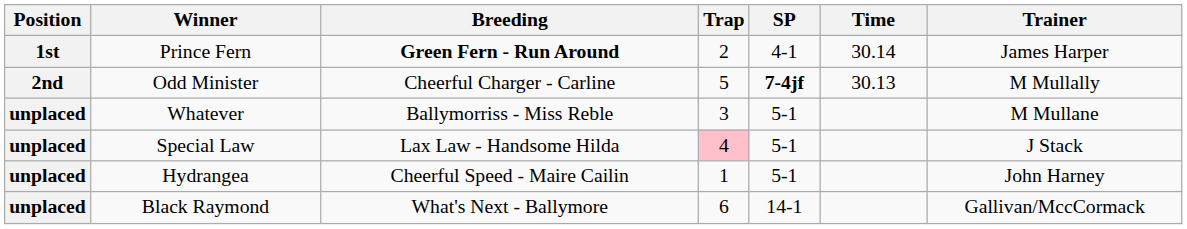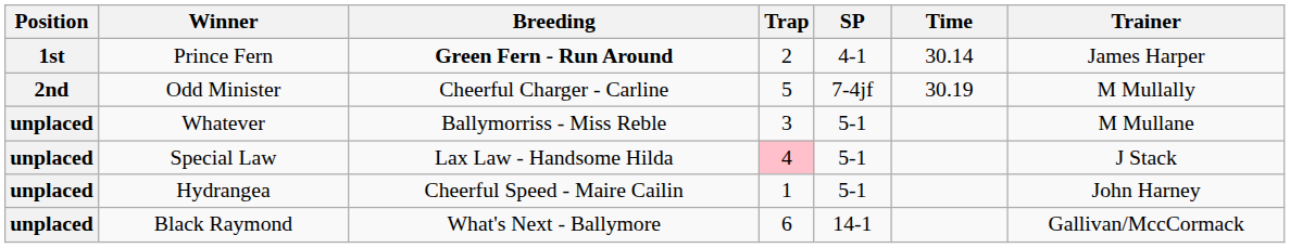 <table class="wikitable" style="text-align: center">
 <tr>
 <th width=30>Position</th>
 <th width=180>Winner</th>
 <th width=300>Breeding</th>
 <th width=30>Trap</th>
 <th width=50>SP</th>
 <th width=80>Time</th>
 <th width=200>Trainer</th>
 </tr>
 <tr>
 <th>1st</th>
 <td>Prince Fern</td>
 <td><strong>Green Fern - Run Around</strong></td>
 <td>2</td>
 <td>4-1</td>
 <td>30.14</td>
 <td>James Harper</td>
 </tr>
 <tr>
 <th>2nd</th>
 <td>Odd Minister</td>
 <td>Cheerful Charger - Carline</td>
 <td>5</td>
-<td><strong>7-4jf</strong></td>
-<td>30.13</td>
+<td>7-4jf</td>
+<td>30.19</td>
 <td>M Mullally</td>
 </tr>
 <tr>
 <th>unplaced</th>
 <td>Whatever</td>
 <td>Ballymorriss - Miss Reble</td>
 <td>3</td>
 <td>5-1</td>
 <td></td>
 <td>M Mullane</td>
 </tr>
 <tr>
 <th>unplaced</th>
 <td>Special Law</td>
 <td>Lax Law - Handsome Hilda</td>
 <td style="background: pink;">4</td>
 <td>5-1</td>
 <td></td>
 <td>J Stack</td>
 </tr>
 <tr>
 <th>unplaced</th>
 <td>Hydrangea</td>
 <td>Cheerful Speed - Maire Cailin</td>
 <td>1</td>
 <td>5-1</td>
 <td></td>
 <td>John Harney</td>
 </tr>
 <tr>
 <th>unplaced</th>
 <td>Black Raymond</td>
 <td>What's Next - Ballymore</td>
 <td>6</td>
 <td>14-1</td>
 <td></td>
 <td>Gallivan/MccCormack</td>
 </tr>
 </table>
